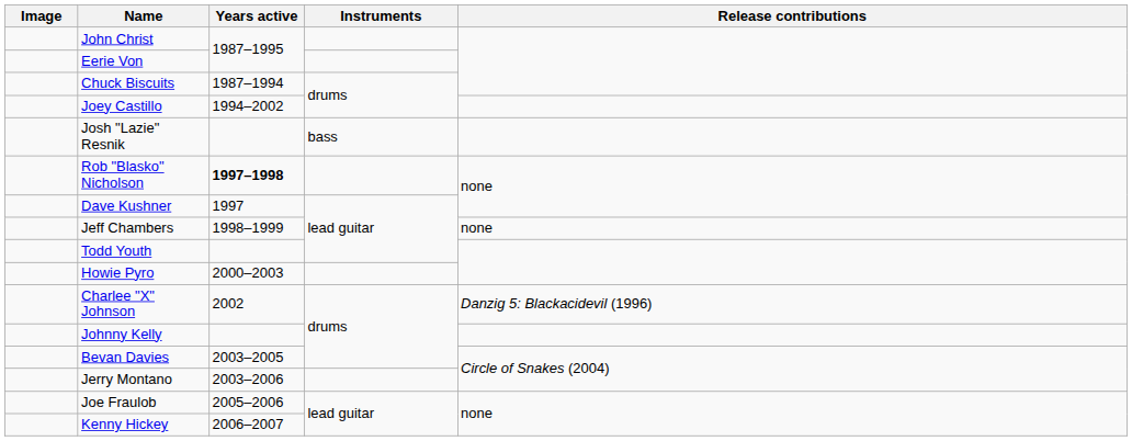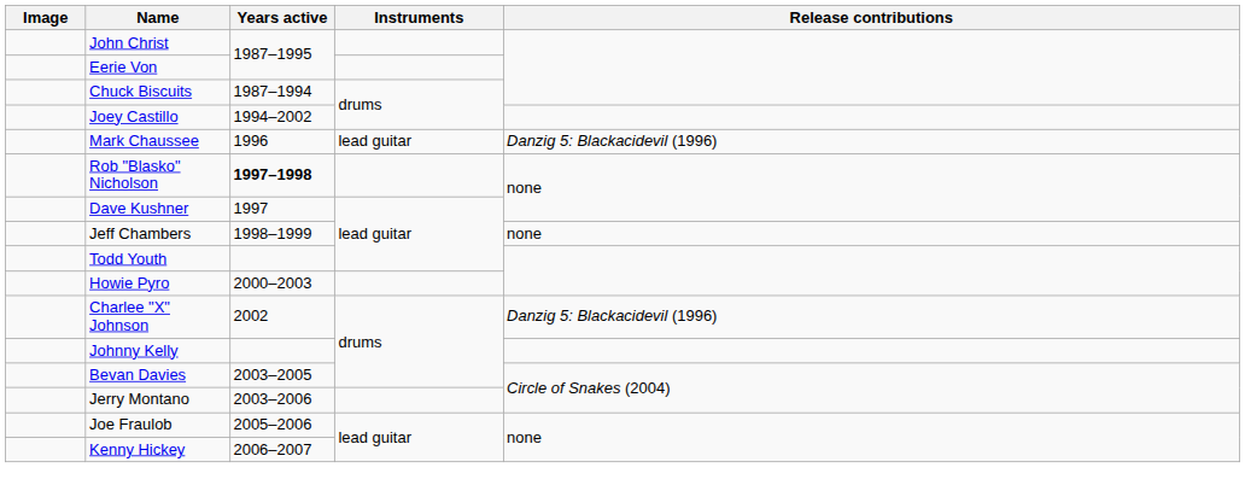 <table class="wikitable" border="1" width=100%>
 <tr>
 <th width="75">Image</th>
 <th width="140">Name</th>
 <th width="100">Years active</th>
 <th width="165">Instruments</th>
 <th>Release contributions</th>
 </tr>
 <tr>
 <td></td>
 <td><a href='#'>John Christ</a><br></td>
 <td rowspan="2">1987–1995</td>
 <td></td>
 <td rowspan="3"></td>
 </tr>
 <tr>
 <td></td>
 <td><a href='#'>Eerie Von</a><br></td>
 <td></td>
 </tr>
 <tr>
 <td></td>
 <td><a href='#'>Chuck Biscuits</a><br></td>
 <td>1987–1994</td>
 <td rowspan="2">drums</td>
 </tr>
 <tr>
 <td></td>
 <td><a href='#'>Joey Castillo</a></td>
 <td>1994–2002</td>
 <td></td>
 </tr>
 <tr>
 <td></td>
-<td>Josh "Lazie" Resnik</td>
-<td></td>
-<td>bass</td>
-<td></td>
+<td><a href='#'>Mark Chaussee</a></td>
+<td>1996</td>
+<td>lead guitar</td>
+<td><em>Danzig 5: Blackacidevil</em> (1996) </td>
 </tr>
 <tr>
 <td></td>
 <td><a href='#'>Rob "Blasko" Nicholson</a></td>
 <td><strong>1997–1998</strong></td>
 <td></td>
 <td rowspan="2">none </td>
 </tr>
 <tr>
 <td></td>
 <td><a href='#'>Dave Kushner</a></td>
 <td>1997</td>
 <td rowspan="3">lead guitar</td>
 </tr>
 <tr>
 <td></td>
 <td>Jeff Chambers</td>
 <td>1998–1999</td>
 <td>none </td>
 </tr>
 <tr>
 <td></td>
 <td><a href='#'>Todd Youth</a><br></td>
 <td></td>
 <td rowspan="2"></td>
 </tr>
 <tr>
 <td></td>
 <td><a href='#'>Howie Pyro</a><br></td>
 <td>2000–2003 </td>
 <td></td>
 </tr>
 <tr>
 <td></td>
 <td><a href='#'>Charlee "X" Johnson</a></td>
 <td>2002</td>
 <td rowspan="3">drums</td>
 <td><em>Danzig 5: Blackacidevil</em> (1996) </td>
 </tr>
 <tr>
 <td></td>
 <td><a href='#'>Johnny Kelly</a></td>
 <td></td>
 <td></td>
 </tr>
 <tr>
 <td></td>
 <td><a href='#'>Bevan Davies</a></td>
 <td>2003–2005</td>
 <td rowspan="2"><em>Circle of Snakes</em> (2004)</td>
 </tr>
 <tr>
 <td></td>
 <td>Jerry Montano</td>
 <td>2003–2006</td>
 <td></td>
 </tr>
 <tr>
 <td></td>
 <td>Joe Fraulob</td>
 <td>2005–2006</td>
 <td rowspan="2">lead guitar</td>
 <td rowspan="2">none </td>
 </tr>
 <tr>
 <td></td>
 <td><a href='#'>Kenny Hickey</a></td>
 <td>2006–2007</td>
 </tr>
 </table>
